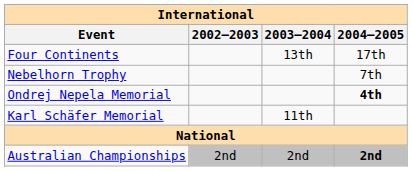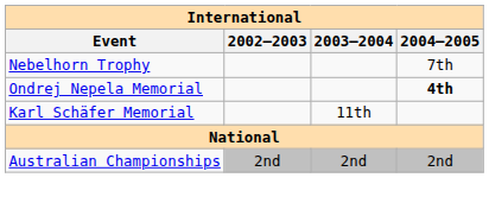 <table class="wikitable" style="text-align:center">
 <tr>
 <th style="background-color: #ffdead; " colspan=4 align=center><strong>International</strong></th>
 </tr>
 <tr>
 <th>Event</th>
 <th>2002–2003</th>
 <th>2003–2004</th>
 <th>2004–2005</th>
-</tr>
-<tr>
-<td align=left><a href='#'>Four Continents</a></td>
-<td></td>
-<td>13th</td>
-<td>17th</td>
 </tr>
 <tr>
 <td align=left><a href='#'>Nebelhorn Trophy</a></td>
 <td></td>
 <td></td>
 <td>7th</td>
 </tr>
 <tr>
 <td align=left><a href='#'>Ondrej Nepela Memorial</a></td>
 <td></td>
 <td></td>
 <td><strong>4th</strong></td>
 </tr>
 <tr>
 <td align=left><a href='#'>Karl Schäfer Memorial</a></td>
 <td></td>
 <td>11th</td>
 <td></td>
 </tr>
 <tr>
 <th style="background-color: #ffdead; " colspan=4 align=center><strong>National</strong></th>
 </tr>
 <tr>
 <td align=left><a href='#'>Australian Championships</a></td>
 <td bgcolor=silver>2nd</td>
 <td bgcolor=silver>2nd</td>
-<td bgcolor=silver><strong>2nd</strong></td>
+<td bgcolor=silver>2nd</td>
 </tr>
 </table>
